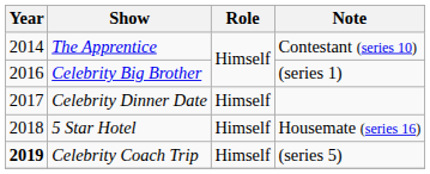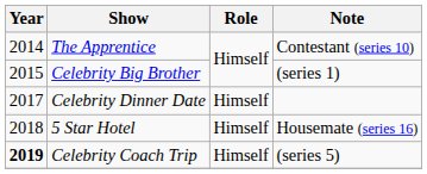 <table class="wikitable sortable">
 <tr>
 <th>Year</th>
 <th>Show</th>
 <th>Role</th>
 <th>Note</th>
 </tr>
 <tr>
 <td>2014</td>
 <td><em><a href='#'>The Apprentice</a></em></td>
 <td rowspan="2">Himself</td>
 <td>Contestant <small>(<a href='#'>series 10</a>)</small></td>
 </tr>
 <tr>
-<td>2016</td>
+<td>2015</td>
 <td><em><a href='#'>Celebrity Big Brother</a></em></td>
 <td>(series 1)</td>
 </tr>
 <tr>
 <td>2017</td>
 <td><em>Celebrity Dinner Date</em></td>
 <td>Himself</td>
 <td></td>
 </tr>
 <tr>
 <td>2018</td>
 <td><em>5 Star Hotel</em></td>
 <td>Himself</td>
 <td>Housemate <small>(<a href='#'>series 16</a>)</small></td>
 </tr>
 <tr>
 <td><strong>2019</strong></td>
 <td><em>Celebrity Coach Trip</em></td>
 <td>Himself</td>
 <td>(series 5)</td>
 </tr>
 <tr>
 </tr>
 </table>
